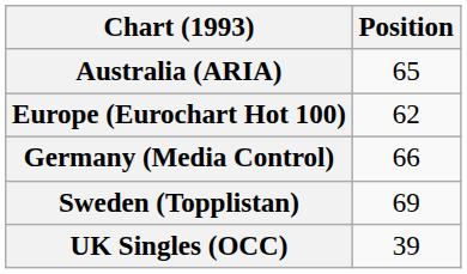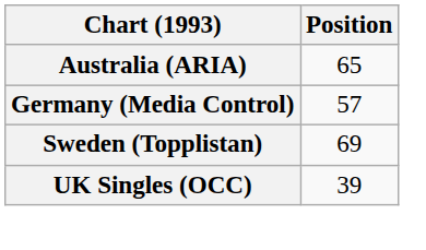 <table class="wikitable sortable plainrowheaders" style="text-align:center">
 <tr>
 <th>Chart (1993)</th>
 <th>Position</th>
 </tr>
 <tr>
 <th scope="row">Australia (ARIA)</th>
 <td>65</td>
 </tr>
 <tr>
-<th scope="row">Europe (Eurochart Hot 100)</th>
-<td>62</td>
-</tr>
-<tr>
 <th scope="row">Germany (Media Control)</th>
-<td>66</td>
+<td>57</td>
 </tr>
 <tr>
 <th scope="row">Sweden (Topplistan)</th>
 <td>69</td>
 </tr>
 <tr>
 <th scope="row">UK Singles (OCC)</th>
 <td>39</td>
 </tr>
 </table>
